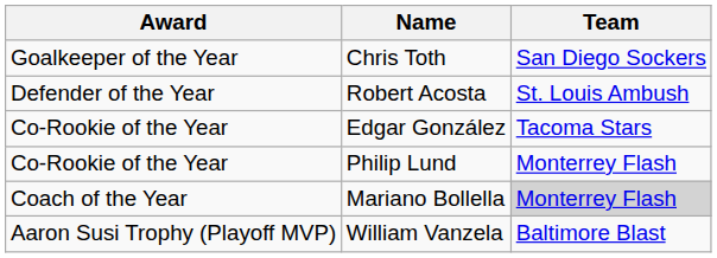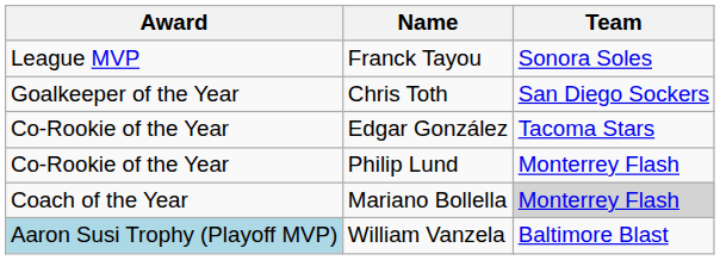 <table class="wikitable">
 <tr>
 <th>Award</th>
 <th>Name</th>
 <th>Team</th>
 </tr>
 <tr>
+<td>League <a href='#'>MVP</a></td>
+<td>Franck Tayou</td>
+<td><a href='#'>Sonora Soles</a></td>
+</tr>
+<tr>
 <td>Goalkeeper of the Year</td>
 <td>Chris Toth</td>
 <td><a href='#'>San Diego Sockers</a></td>
-</tr>
-<tr>
-<td>Defender of the Year</td>
-<td>Robert Acosta</td>
-<td><a href='#'>St. Louis Ambush</a></td>
 </tr>
 <tr>
 <td>Co-Rookie of the Year</td>
 <td>Edgar González</td>
 <td><a href='#'>Tacoma Stars</a></td>
 </tr>
 <tr>
 <td>Co-Rookie of the Year</td>
 <td>Philip Lund</td>
 <td><a href='#'>Monterrey Flash</a></td>
 </tr>
 <tr>
 <td>Coach of the Year</td>
 <td>Mariano Bollella</td>
 <td style="background: lightgrey;"><a href='#'>Monterrey Flash</a></td>
 </tr>
 <tr>
-<td>Aaron Susi Trophy (Playoff MVP)</td>
+<td style="background: lightblue;">Aaron Susi Trophy (Playoff MVP)</td>
 <td>William Vanzela</td>
 <td><a href='#'>Baltimore Blast</a></td>
 </tr>
 </table>
